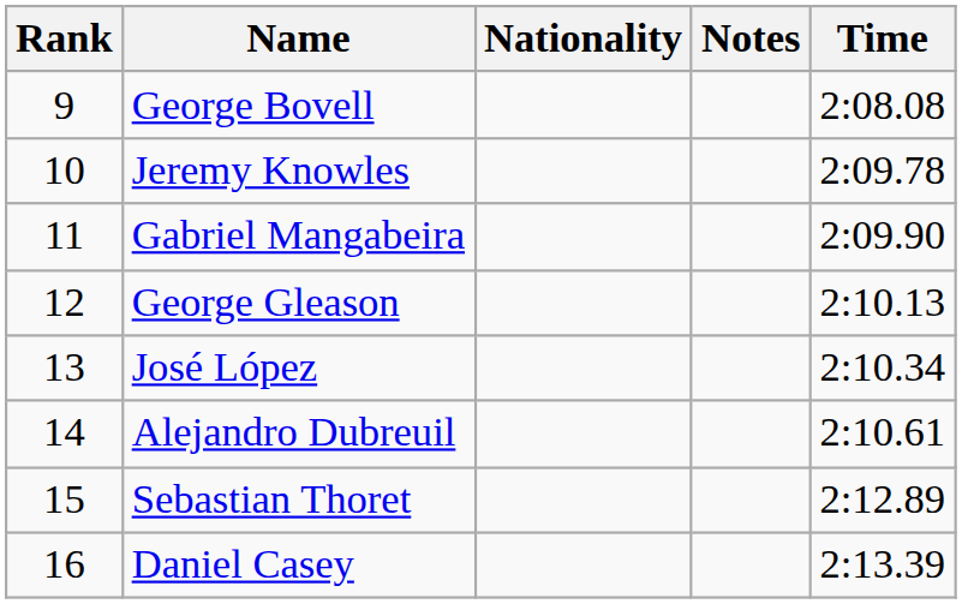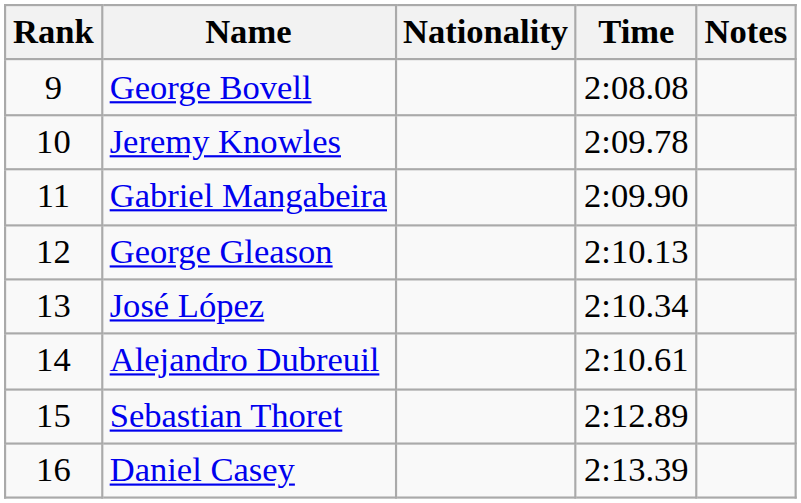 <table class="wikitable sortable" style="text-align:center">
 <tr>
 <th>Rank</th>
 <th>Name</th>
 <th>Nationality</th>
+<th>Time</th>
 <th>Notes</th>
-<th>Time</th>
 </tr>
 <tr>
 <td>9</td>
 <td align=left><a href='#'>George Bovell</a></td>
 <td align=left></td>
+<td>2:08.08</td>
 <td></td>
-<td>2:08.08</td>
 </tr>
 <tr>
 <td>10</td>
 <td align=left><a href='#'>Jeremy Knowles</a></td>
 <td align=left></td>
+<td>2:09.78</td>
 <td></td>
-<td>2:09.78</td>
 </tr>
 <tr>
 <td>11</td>
 <td align=left><a href='#'>Gabriel Mangabeira</a></td>
 <td align=left></td>
+<td>2:09.90</td>
 <td></td>
-<td>2:09.90</td>
 </tr>
 <tr>
 <td>12</td>
 <td align=left><a href='#'>George Gleason</a></td>
 <td align=left></td>
+<td>2:10.13</td>
 <td></td>
-<td>2:10.13</td>
 </tr>
 <tr>
 <td>13</td>
 <td align=left><a href='#'>José López</a></td>
 <td align=left></td>
+<td>2:10.34</td>
 <td></td>
-<td>2:10.34</td>
 </tr>
 <tr>
 <td>14</td>
 <td align=left><a href='#'>Alejandro Dubreuil</a></td>
 <td align=left></td>
+<td>2:10.61</td>
 <td></td>
-<td>2:10.61</td>
 </tr>
 <tr>
 <td>15</td>
 <td align=left><a href='#'>Sebastian Thoret</a></td>
 <td align=left></td>
+<td>2:12.89</td>
 <td></td>
-<td>2:12.89</td>
 </tr>
 <tr>
 <td>16</td>
 <td align=left><a href='#'>Daniel Casey</a></td>
 <td align=left></td>
+<td>2:13.39</td>
 <td></td>
-<td>2:13.39</td>
 </tr>
 </table>
